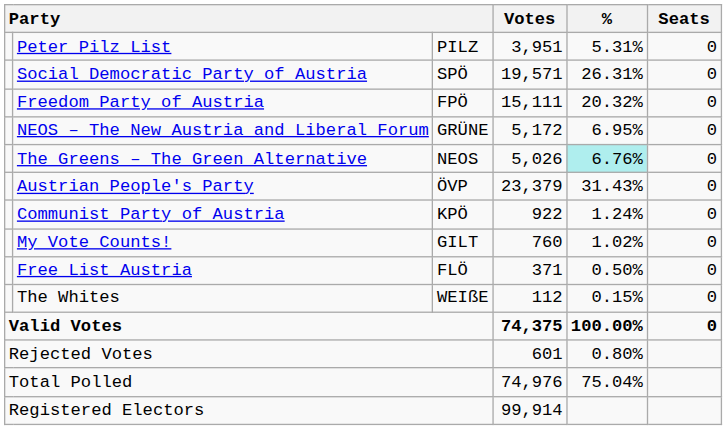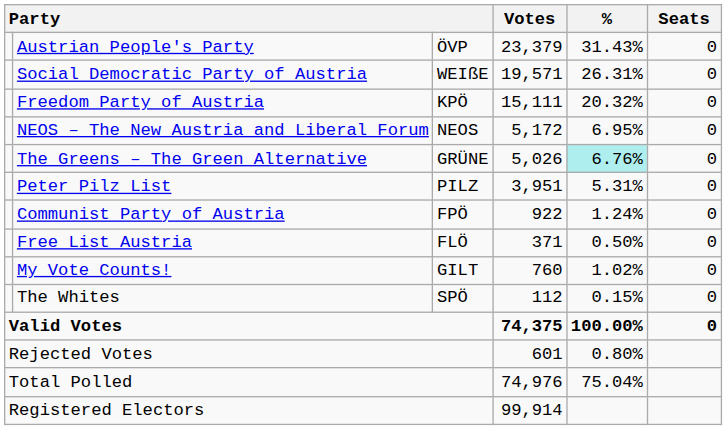 <table class="wikitable" border="1" style="text-align:right;">
 <tr>
 <th style="text-align:left;" colspan=3>Party</th>
 <th align=center width="50">Votes</th>
 <th align=center width="50">%</th>
 <th align=center width="50">Seats</th>
+</tr>
+<tr>
+<td></td>
+<td align=left><a href='#'>Austrian People's Party</a></td>
+<td align=left>ÖVP</td>
+<td>23,379</td>
+<td>31.43%</td>
+<td>0</td>
+</tr>
+<tr>
+<td></td>
+<td align=left><a href='#'>Social Democratic Party of Austria</a></td>
+<td align=left>WEIßE</td>
+<td>19,571</td>
+<td>26.31%</td>
+<td>0</td>
+</tr>
+<tr>
+<td></td>
+<td align=left><a href='#'>Freedom Party of Austria</a></td>
+<td align=left>KPÖ</td>
+<td>15,111</td>
+<td>20.32%</td>
+<td>0</td>
+</tr>
+<tr>
+<td></td>
+<td align=left style="white-space: nowrap;"><a href='#'>NEOS – The New Austria and Liberal Forum</a></td>
+<td align=left>NEOS</td>
+<td>5,172</td>
+<td>6.95%</td>
+<td>0</td>
+</tr>
+<tr>
+<td></td>
+<td align=left><a href='#'>The Greens – The Green Alternative</a></td>
+<td align=left>GRÜNE</td>
+<td>5,026</td>
+<td style="background: paleturquoise;">6.76%</td>
+<td>0</td>
 </tr>
 <tr>
 <td></td>
 <td align=left><a href='#'>Peter Pilz List</a></td>
 <td align=left>PILZ</td>
 <td>3,951</td>
 <td>5.31%</td>
 <td>0</td>
 </tr>
 <tr>
 <td></td>
-<td align=left><a href='#'>Social Democratic Party of Austria</a></td>
-<td align=left>SPÖ</td>
-<td>19,571</td>
-<td>26.31%</td>
+<td align=left><a href='#'>Communist Party of Austria</a></td>
+<td align=left>FPÖ</td>
+<td>922</td>
+<td>1.24%</td>
 <td>0</td>
 </tr>
 <tr>
 <td></td>
-<td align=left><a href='#'>Freedom Party of Austria</a></td>
-<td align=left>FPÖ</td>
-<td>15,111</td>
-<td>20.32%</td>
-<td>0</td>
-</tr>
-<tr>
-<td></td>
-<td align=left style="white-space: nowrap;"><a href='#'>NEOS – The New Austria and Liberal Forum</a></td>
-<td align=left>GRÜNE</td>
-<td>5,172</td>
-<td>6.95%</td>
-<td>0</td>
-</tr>
-<tr>
-<td></td>
-<td align=left><a href='#'>The Greens – The Green Alternative</a></td>
-<td align=left>NEOS</td>
-<td>5,026</td>
-<td style="background: paleturquoise;">6.76%</td>
-<td>0</td>
-</tr>
-<tr>
-<td></td>
-<td align=left><a href='#'>Austrian People's Party</a></td>
-<td align=left>ÖVP</td>
-<td>23,379</td>
-<td>31.43%</td>
-<td>0</td>
-</tr>
-<tr>
-<td></td>
-<td align=left><a href='#'>Communist Party of Austria</a></td>
-<td align=left>KPÖ</td>
-<td>922</td>
-<td>1.24%</td>
+<td align=left><a href='#'>Free List Austria</a></td>
+<td align=left>FLÖ</td>
+<td>371</td>
+<td>0.50%</td>
 <td>0</td>
 </tr>
 <tr>
 <td></td>
 <td align=left><a href='#'>My Vote Counts!</a></td>
 <td align=left>GILT</td>
 <td>760</td>
 <td>1.02%</td>
 <td>0</td>
 </tr>
 <tr>
 <td></td>
-<td align=left><a href='#'>Free List Austria</a></td>
-<td align=left>FLÖ</td>
-<td>371</td>
-<td>0.50%</td>
-<td>0</td>
-</tr>
-<tr>
-<td></td>
 <td align=left>The Whites</td>
-<td align=left>WEIßE</td>
+<td align=left>SPÖ</td>
 <td>112</td>
 <td>0.15%</td>
 <td>0</td>
 </tr>
 <tr style="font-weight:bold">
 <td align=left colspan=3>Valid Votes</td>
 <td>74,375</td>
 <td>100.00%</td>
 <td>0</td>
 </tr>
 <tr>
 <td align=left colspan=3>Rejected Votes</td>
 <td>601</td>
 <td>0.80%</td>
 <td></td>
 </tr>
 <tr>
 <td align=left colspan=3>Total Polled</td>
 <td>74,976</td>
 <td>75.04%</td>
 <td></td>
 </tr>
 <tr>
 <td align=left colspan=3>Registered Electors</td>
 <td>99,914</td>
 <td></td>
 <td></td>
 </tr>
 </table>
